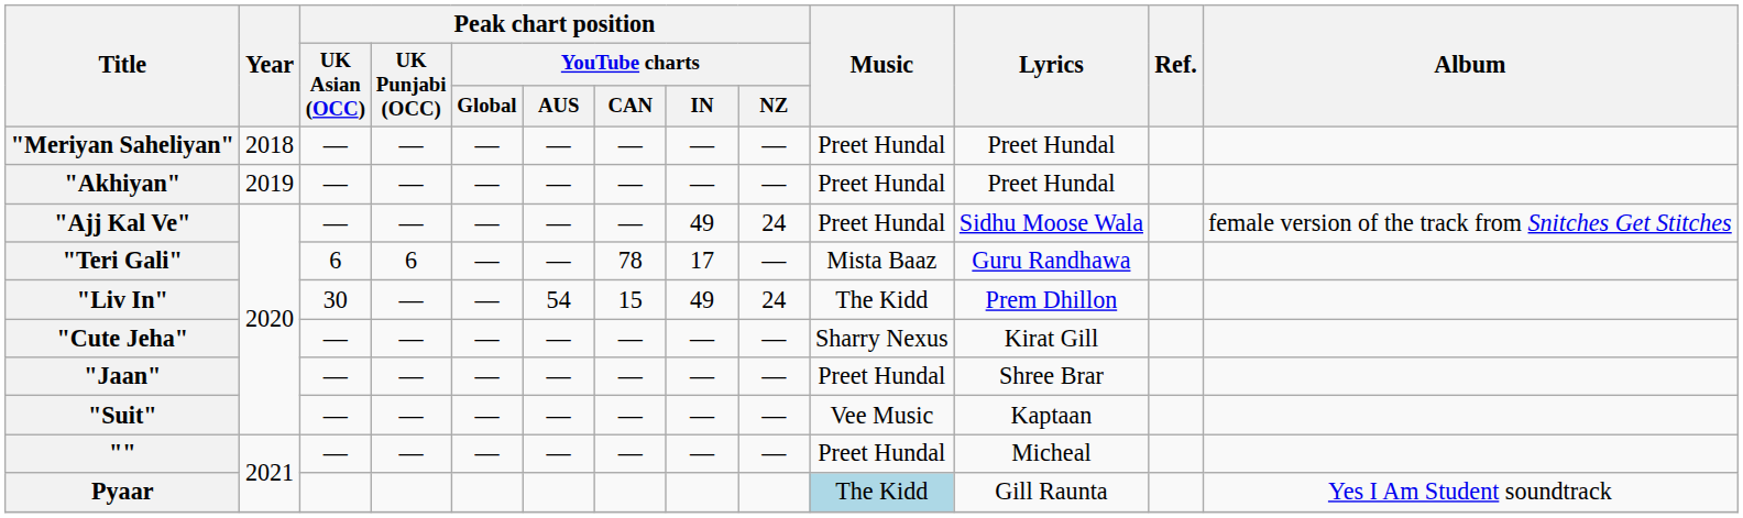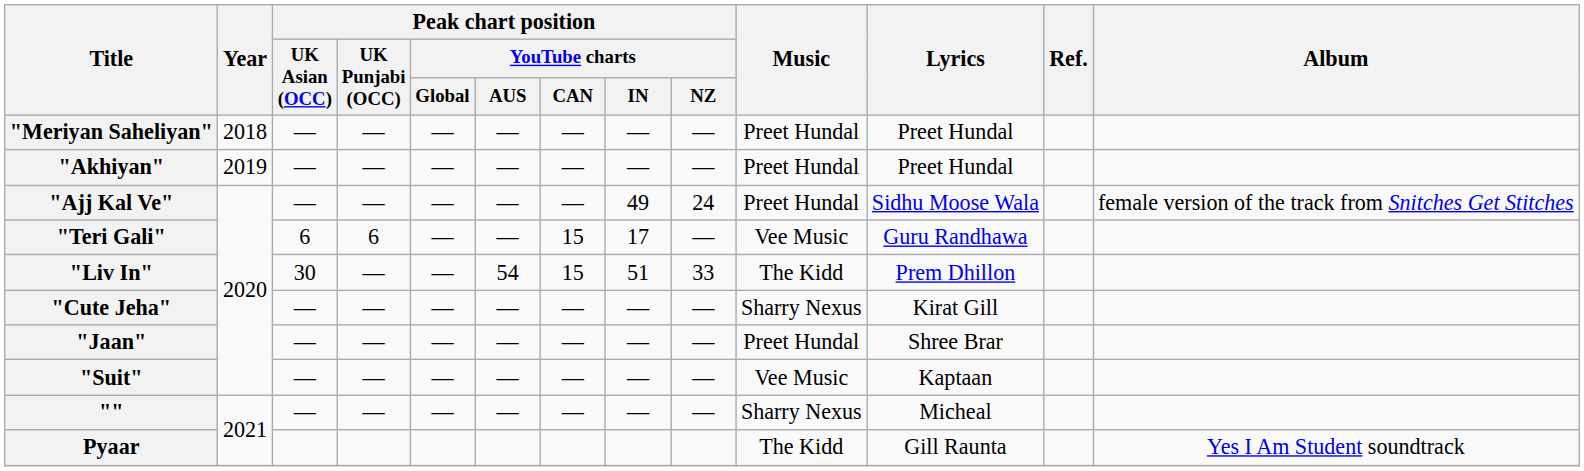 <table class="wikitable plainrowheaders" style="text-align:center;" border="1">
 <tr>
 <th scope="col" rowspan="3">Title</th>
 <th scope="col" rowspan="3">Year</th>
 <th scope="col" colspan="7">Peak chart position</th>
 <th scope="col" rowspan="3">Music</th>
 <th scope="col" rowspan="3">Lyrics</th>
 <th scope="col" rowspan="3">Ref.</th>
 <th scope="col" rowspan="3">Album</th>
 </tr>
 <tr>
 <th scope="col" style="width:3em;font-size:85%;" rowspan="2">UK Asian (<a href='#'>OCC</a>)</th>
 <th scope="col" style="width:3em;font-size:85%;" rowspan="2">UK Punjabi (OCC)</th>
 <th scope="col" style="width:3em;font-size:85%;" colspan="5"><a href='#'>YouTube</a> charts</th>
 </tr>
 <tr>
 <th scope="col" style="width:3em;font-size:85%;">Global</th>
 <th scope="col" style="width:3em;font-size:85%;">AUS</th>
 <th scope="col" style="width:3em;font-size:85%;">CAN</th>
 <th scope="col" style="width:3em;font-size:85%;">IN</th>
 <th scope="col" style="width:3em;font-size:85%;">NZ</th>
 </tr>
 <tr>
 <th scope="row">"Meriyan Saheliyan"</th>
 <td>2018</td>
 <td>—</td>
 <td>—</td>
 <td>—</td>
 <td>—</td>
 <td>—</td>
 <td>—</td>
 <td>—</td>
 <td>Preet Hundal</td>
 <td>Preet Hundal</td>
 <td></td>
 <td></td>
 </tr>
 <tr>
 <th scope="row">"Akhiyan"</th>
 <td>2019</td>
 <td>—</td>
 <td>—</td>
 <td>—</td>
 <td>—</td>
 <td>—</td>
 <td>—</td>
 <td>—</td>
 <td>Preet Hundal</td>
 <td>Preet Hundal</td>
 <td></td>
 <td></td>
 </tr>
 <tr>
 <th scope="row">"Ajj Kal Ve"</th>
 <td rowspan="6">2020</td>
 <td>—</td>
 <td>—</td>
 <td>—</td>
 <td>—</td>
 <td>—</td>
 <td>49</td>
 <td>24</td>
 <td>Preet Hundal</td>
 <td><a href='#'>Sidhu Moose Wala</a></td>
 <td></td>
 <td>female version of the track from <em><a href='#'>Snitches Get Stitches</a></em></td>
 </tr>
 <tr>
 <th scope="row">"Teri Gali"</th>
 <td>6</td>
 <td>6</td>
 <td>—</td>
 <td>—</td>
-<td>78</td>
+<td>15</td>
 <td>17</td>
 <td>—</td>
-<td>Mista Baaz</td>
+<td>Vee Music</td>
 <td><a href='#'>Guru Randhawa</a></td>
 <td></td>
 <td></td>
 </tr>
 <tr>
 <th scope="row">"Liv In"</th>
 <td>30</td>
 <td>—</td>
 <td>—</td>
 <td>54</td>
 <td>15</td>
-<td>49</td>
-<td>24</td>
+<td>51</td>
+<td>33</td>
 <td>The Kidd</td>
 <td><a href='#'>Prem Dhillon</a></td>
 <td></td>
 <td></td>
 </tr>
 <tr>
 <th scope="row">"Cute Jeha"</th>
 <td>—</td>
 <td>—</td>
 <td>—</td>
 <td>—</td>
 <td>—</td>
 <td>—</td>
 <td>—</td>
 <td>Sharry Nexus</td>
 <td>Kirat Gill</td>
 <td></td>
 <td></td>
 </tr>
 <tr>
 <th scope="row">"Jaan"</th>
 <td>—</td>
 <td>—</td>
 <td>—</td>
 <td>—</td>
 <td>—</td>
 <td>—</td>
 <td>—</td>
 <td>Preet Hundal</td>
 <td>Shree Brar</td>
 <td></td>
 <td></td>
 </tr>
 <tr>
 <th scope="row">"Suit"</th>
 <td>—</td>
 <td>—</td>
 <td>—</td>
 <td>—</td>
 <td>—</td>
 <td>—</td>
 <td>—</td>
 <td>Vee Music</td>
 <td>Kaptaan</td>
 <td></td>
 <td></td>
 </tr>
 <tr>
 <th scope="row">""</th>
 <td rowspan="2">2021</td>
 <td>—</td>
 <td>—</td>
 <td>—</td>
 <td>—</td>
 <td>—</td>
 <td>—</td>
 <td>—</td>
-<td>Preet Hundal</td>
+<td>Sharry Nexus</td>
 <td>Micheal</td>
 <td></td>
 <td></td>
 </tr>
 <tr>
 <th>Pyaar</th>
 <td></td>
 <td></td>
 <td></td>
 <td></td>
 <td></td>
 <td></td>
 <td></td>
-<td style="background: lightblue;">The Kidd</td>
+<td>The Kidd</td>
 <td>Gill Raunta</td>
 <td></td>
 <td><a href='#'>Yes I Am Student</a> soundtrack</td>
 </tr>
 <tr>
 </tr>
 </table>
